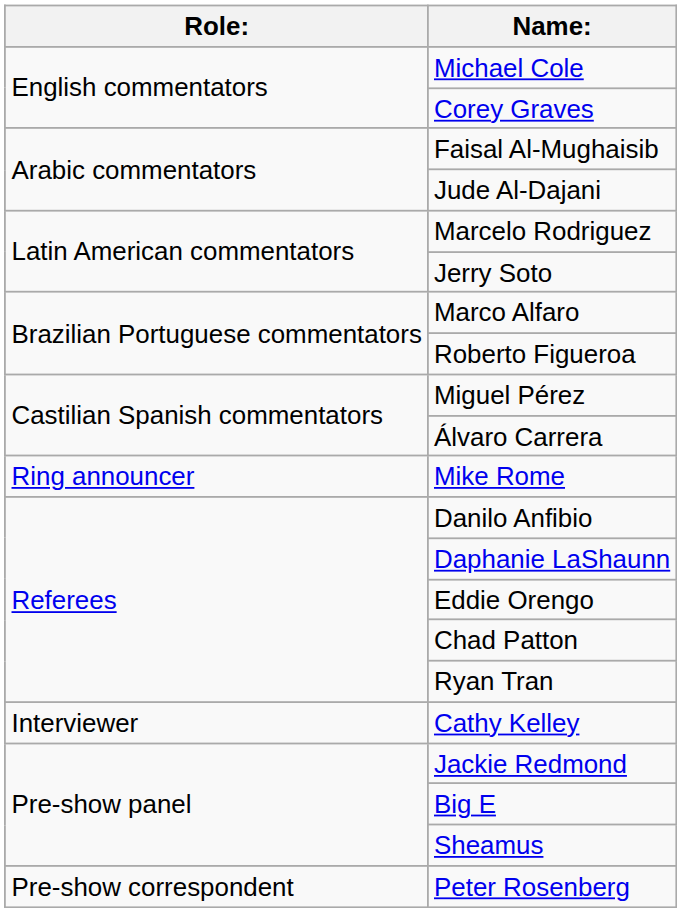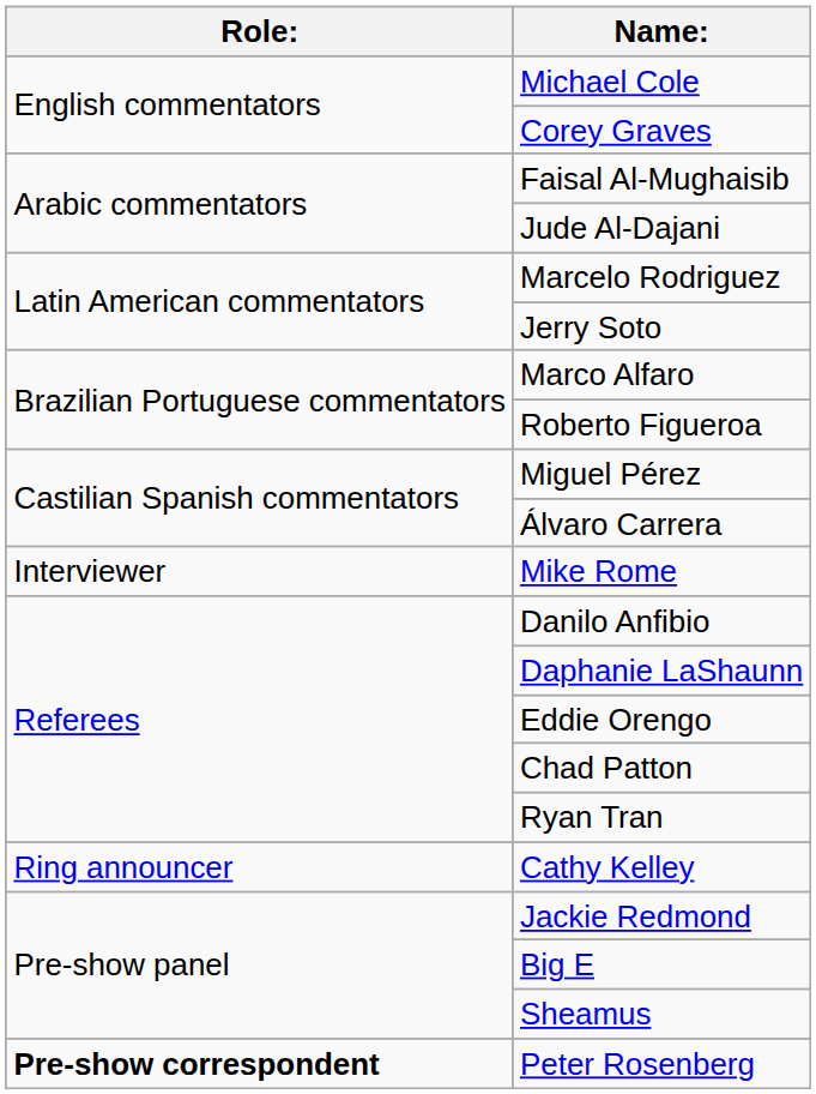 <table class=wikitable style="font-size:90%; margin: 0.5em 0 0.5em 1em; float: right; clear: right;">
 <tr>
 <th>Role:</th>
 <th>Name:</th>
 </tr>
 <tr>
 <td rowspan=2>English commentators</td>
 <td><a href='#'>Michael Cole</a></td>
 </tr>
 <tr>
 <td><a href='#'>Corey Graves</a></td>
 </tr>
 <tr>
 <td rowspan=2>Arabic commentators</td>
 <td>Faisal Al-Mughaisib</td>
 </tr>
 <tr>
 <td>Jude Al-Dajani</td>
 </tr>
 <tr>
 <td rowspan="2">Latin American commentators</td>
 <td>Marcelo Rodriguez</td>
 </tr>
 <tr>
 <td>Jerry Soto</td>
 </tr>
 <tr>
 <td rowspan="2">Brazilian Portuguese commentators</td>
 <td>Marco Alfaro</td>
 </tr>
 <tr>
 <td>Roberto Figueroa</td>
 </tr>
 <tr>
 <td rowspan="2">Castilian Spanish commentators</td>
 <td>Miguel Pérez</td>
 </tr>
 <tr>
 <td>Álvaro Carrera</td>
 </tr>
 <tr>
-<td rowspan="1"><a href='#'>Ring announcer</a></td>
+<td>Interviewer</td>
 <td><a href='#'>Mike Rome</a></td>
 </tr>
 <tr>
 <td rowspan=5><a href='#'>Referees</a></td>
 <td>Danilo Anfibio</td>
 </tr>
 <tr>
 <td><a href='#'>Daphanie LaShaunn</a></td>
 </tr>
 <tr>
 <td>Eddie Orengo</td>
 </tr>
 <tr>
 <td>Chad Patton</td>
 </tr>
 <tr>
 <td>Ryan Tran</td>
 </tr>
 <tr>
-<td>Interviewer</td>
+<td rowspan="1"><a href='#'>Ring announcer</a></td>
 <td><a href='#'>Cathy Kelley</a></td>
 </tr>
 <tr>
 <td rowspan=3>Pre-show panel</td>
 <td><a href='#'>Jackie Redmond</a></td>
 </tr>
 <tr>
 <td><a href='#'>Big E</a></td>
 </tr>
 <tr>
 <td><a href='#'>Sheamus</a></td>
 </tr>
 <tr>
-<td rowspan=1>Pre-show correspondent</td>
+<td rowspan=1><strong>Pre-show correspondent</strong></td>
 <td><a href='#'>Peter Rosenberg</a></td>
 </tr>
 </table>
